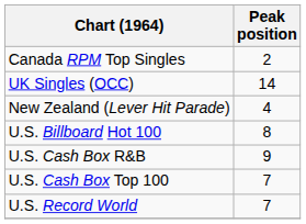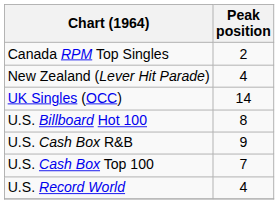 <table class="wikitable sortable">
 <tr>
 <th>Chart (1964)</th>
 <th>Peak<br>position</th>
 </tr>
 <tr>
 <td>Canada <em><a href='#'>RPM</a></em> Top Singles</td>
 <td style="text-align:center;">2</td>
 </tr>
 <tr>
+<td>New Zealand (<em>Lever Hit Parade</em>)</td>
+<td style="text-align:center;">4</td>
+</tr>
+<tr>
 <td><a href='#'>UK Singles</a> (<a href='#'>OCC</a>)</td>
 <td style="text-align:center;">14</td>
-</tr>
-<tr>
-<td>New Zealand (<em>Lever Hit Parade</em>)</td>
-<td style="text-align:center;">4</td>
 </tr>
 <tr>
 <td>U.S. <em><a href='#'>Billboard</a></em> <a href='#'>Hot 100</a></td>
 <td style="text-align:center;">8</td>
 </tr>
 <tr>
 <td>U.S. <em>Cash Box</em> R&B</td>
 <td style="text-align:center;">9</td>
 </tr>
 <tr>
 <td>U.S. <a href='#'><em>Cash Box</em></a> Top 100</td>
 <td align="center">7</td>
 </tr>
 <tr>
 <td>U.S. <em><a href='#'>Record World</a></em></td>
-<td style="text-align:center;">7</td>
+<td style="text-align:center;">4</td>
 </tr>
 <tr>
 </tr>
 </table>
